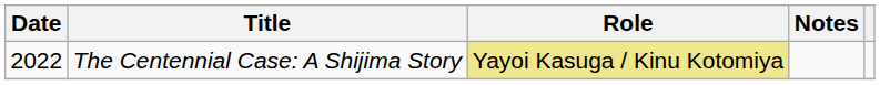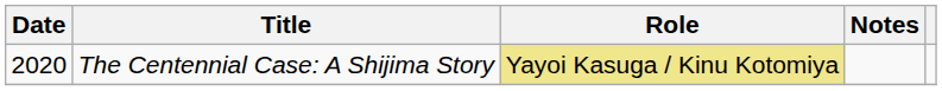 <table class="wikitable">
 <tr>
 <th>Date</th>
 <th>Title</th>
 <th>Role</th>
 <th>Notes</th>
 <th></th>
 </tr>
 <tr>
-<td>2022</td>
+<td>2020</td>
 <td><em>The Centennial Case: A Shijima Story</em></td>
 <td style="background: khaki;">Yayoi Kasuga / Kinu Kotomiya</td>
 <td></td>
 <td></td>
 </tr>
 <tr>
 </tr>
 </table>
